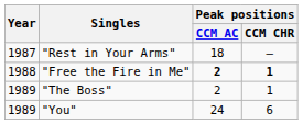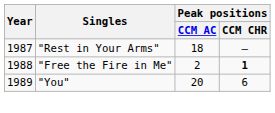 <table class="wikitable">
 <tr>
 <th rowspan="2">Year</th>
 <th rowspan="2">Singles</th>
 <th colspan="2">Peak positions</th>
 </tr>
 <tr>
 <th><a href='#'>CCM AC</a></th>
 <th>CCM CHR</th>
 </tr>
 <tr>
 <td>1987</td>
 <td>"Rest in Your Arms"</td>
 <td align="center">18</td>
 <td align="center">—</td>
 </tr>
 <tr>
 <td>1988</td>
 <td>"Free the Fire in Me"</td>
-<td align="center"><strong>2</strong></td>
+<td align="center">2</td>
 <td align="center"><strong>1</strong></td>
 </tr>
 <tr>
 <td>1989</td>
-<td>"The Boss"</td>
-<td align="center">2</td>
-<td align="center">1</td>
-</tr>
-<tr>
-<td>1989</td>
 <td>"You"</td>
-<td align="center">24</td>
+<td align="center">20</td>
 <td align="center">6</td>
 </tr>
 </table>
